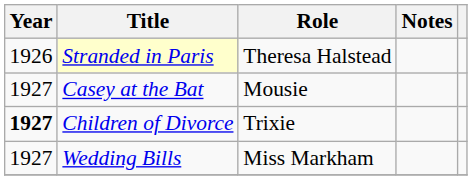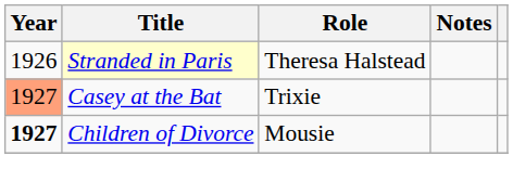 <table class="wikitable sortable">
 <tr>
 <th>Year</th>
 <th>Title</th>
 <th>Role</th>
 <th>Notes</th>
 <th class="unsortable"></th>
 </tr>
 <tr>
 <td>1926</td>
 <td style="background:#ffc;"><em><a href='#'>Stranded in Paris</a></em> </td>
 <td>Theresa Halstead</td>
 <td></td>
 <td align=center></td>
 </tr>
 <tr>
-<td>1927</td>
+<td style="background: lightsalmon;">1927</td>
 <td><em><a href='#'>Casey at the Bat</a></em></td>
-<td>Mousie</td>
+<td>Trixie</td>
 <td></td>
 <td align=center></td>
 </tr>
 <tr>
 <td><strong>1927</strong></td>
 <td><em><a href='#'>Children of Divorce</a></em></td>
-<td>Trixie</td>
-<td></td>
-<td align=center></td>
-</tr>
-<tr>
-<td>1927</td>
-<td><em><a href='#'>Wedding Bills</a></em></td>
-<td>Miss Markham</td>
+<td>Mousie</td>
 <td></td>
 <td align=center></td>
 </tr>
 <tr>
 </tr>
 </table>
